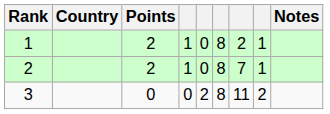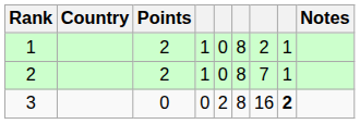 <table class="wikitable sortable" style="text-align: center;">
 <tr>
 <th>Rank</th>
 <th>Country</th>
 <th>Points</th>
 <th></th>
 <th></th>
 <th></th>
 <th></th>
 <th></th>
 <th>Notes</th>
 </tr>
 <tr style="background:#cfc;">
 <td>1</td>
 <td align=left></td>
 <td>2</td>
 <td>1</td>
 <td>0</td>
 <td>8</td>
 <td>2</td>
 <td>1</td>
 <td></td>
 </tr>
 <tr style="background:#cfc;">
 <td>2</td>
 <td align=left></td>
 <td>2</td>
 <td>1</td>
 <td>0</td>
 <td>8</td>
 <td>7</td>
 <td>1</td>
 <td></td>
 </tr>
 <tr>
 <td>3</td>
 <td align=left></td>
 <td>0</td>
 <td>0</td>
 <td>2</td>
 <td>8</td>
-<td>11</td>
-<td>2</td>
+<td>16</td>
+<td><strong>2</strong></td>
 <td></td>
 </tr>
 </table>
